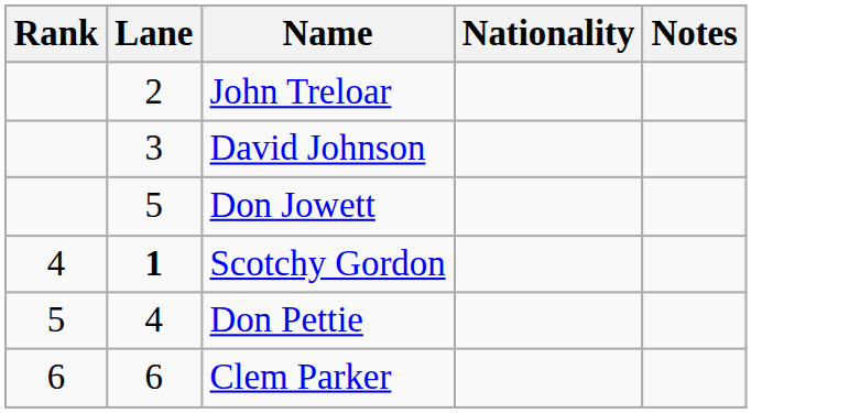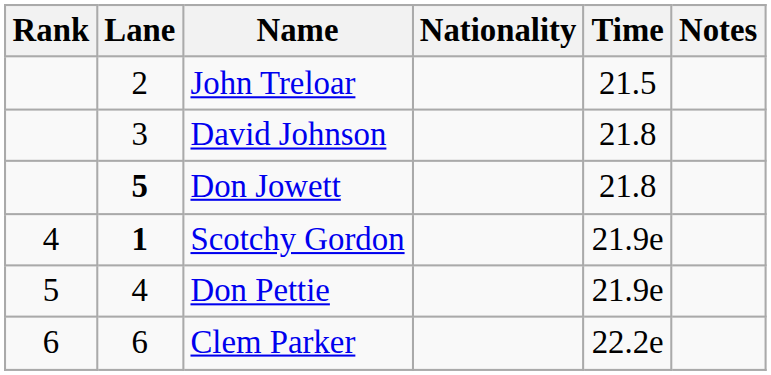 <table class="wikitable sortable" style=" text-align:center">
 <tr>
 <th>Rank</th>
 <th>Lane</th>
 <th>Name</th>
 <th>Nationality</th>
+<th>Time</th>
 <th>Notes</th>
 </tr>
 <tr>
 <td></td>
 <td>2</td>
 <td align=left><a href='#'>John Treloar</a></td>
 <td align=left></td>
+<td>21.5</td>
 <td></td>
 </tr>
 <tr>
 <td></td>
 <td>3</td>
 <td align=left><a href='#'>David Johnson</a></td>
 <td align=left></td>
+<td>21.8</td>
 <td></td>
 </tr>
 <tr>
 <td></td>
-<td>5</td>
+<td><strong>5</strong></td>
 <td align=left><a href='#'>Don Jowett</a></td>
 <td align=left></td>
+<td>21.8</td>
 <td></td>
 </tr>
 <tr>
 <td>4</td>
 <td><strong>1</strong></td>
 <td align=left><a href='#'>Scotchy Gordon</a></td>
 <td align=left></td>
+<td>21.9e</td>
 <td></td>
 </tr>
 <tr>
 <td>5</td>
 <td>4</td>
 <td align=left><a href='#'>Don Pettie</a></td>
 <td align=left></td>
+<td>21.9e</td>
 <td></td>
 </tr>
 <tr>
 <td>6</td>
 <td>6</td>
 <td align=left><a href='#'>Clem Parker</a></td>
 <td align=left></td>
+<td>22.2e</td>
 <td></td>
 </tr>
 </table>
